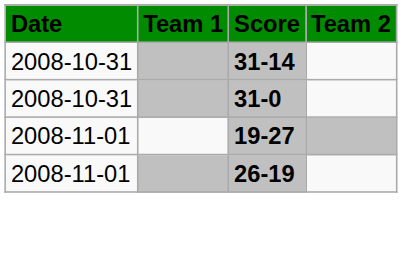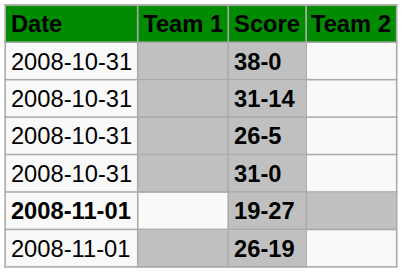 <table class="wikitable" style="margin:0.5em auto; font-size:95%">
 <tr bgcolor="#008B00">
 <td><strong>Date</strong></td>
 <td><strong>Team 1</strong></td>
 <td><strong>Score</strong></td>
 <td><strong>Team 2</strong></td>
 </tr>
 <tr>
 <td>2008-10-31</td>
 <td bgcolor="silver"><strong></strong></td>
+<td bgcolor="silver"><strong>38-0</strong></td>
+<td></td>
+</tr>
+<tr>
+<td>2008-10-31</td>
+<td bgcolor="silver"><strong></strong></td>
 <td bgcolor="silver"><strong>31-14</strong></td>
+<td></td>
+</tr>
+<tr>
+<td>2008-10-31</td>
+<td bgcolor="silver"><strong></strong></td>
+<td bgcolor="silver"><strong>26-5</strong></td>
 <td></td>
 </tr>
 <tr>
 <td>2008-10-31</td>
 <td bgcolor="silver"><strong></strong></td>
 <td bgcolor="silver"><strong>31-0</strong></td>
 <td></td>
 </tr>
 <tr>
-<td>2008-11-01</td>
+<td><strong>2008-11-01</strong></td>
 <td></td>
 <td bgcolor="silver"><strong>19-27</strong></td>
 <td bgcolor="silver"><strong></strong></td>
 </tr>
 <tr>
 <td>2008-11-01</td>
 <td bgcolor="silver"><strong></strong></td>
 <td bgcolor="silver"><strong>26-19</strong></td>
 <td></td>
 </tr>
 </table>
